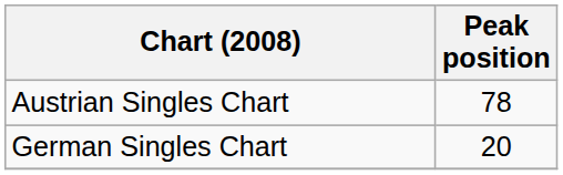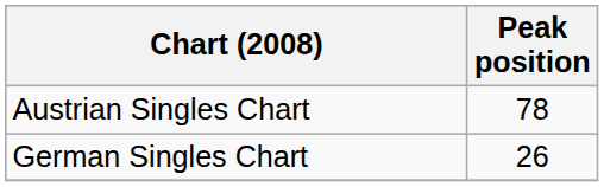 <table class="wikitable">
 <tr>
 <th width="240">Chart (2008)</th>
 <th>Peak<br>position</th>
 </tr>
 <tr>
 <td align="left">Austrian Singles Chart</td>
 <td align="center">78</td>
 </tr>
 <tr>
 <td align="left">German Singles Chart</td>
-<td align="center">20</td>
+<td align="center">26</td>
 </tr>
 <tr>
 </tr>
 </table>
